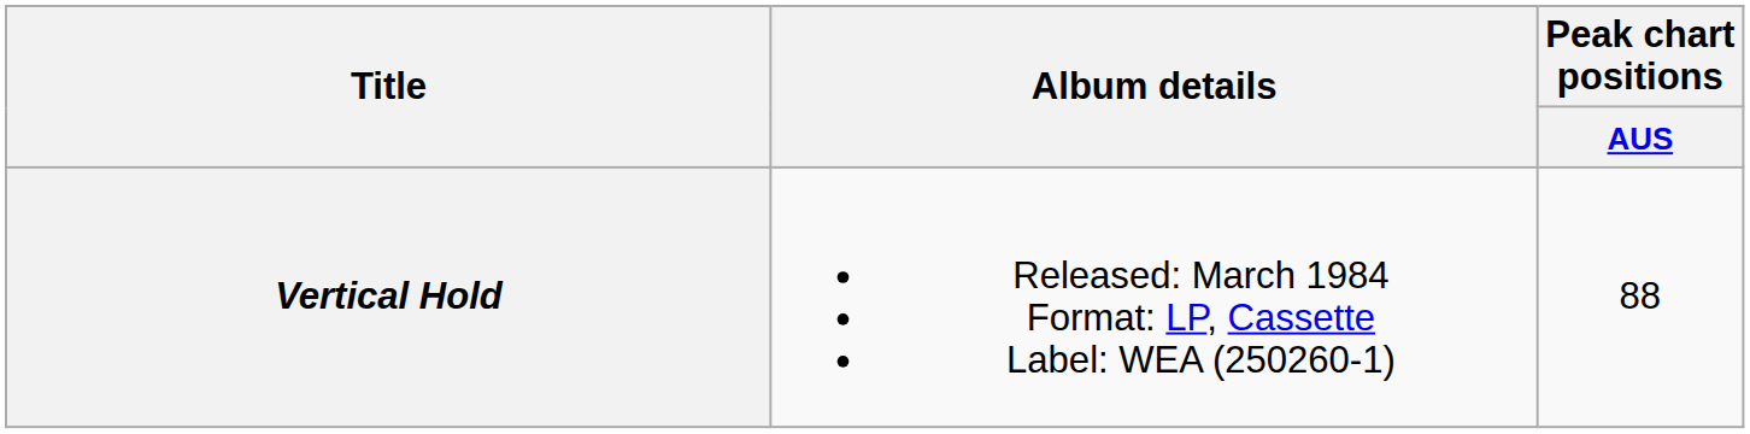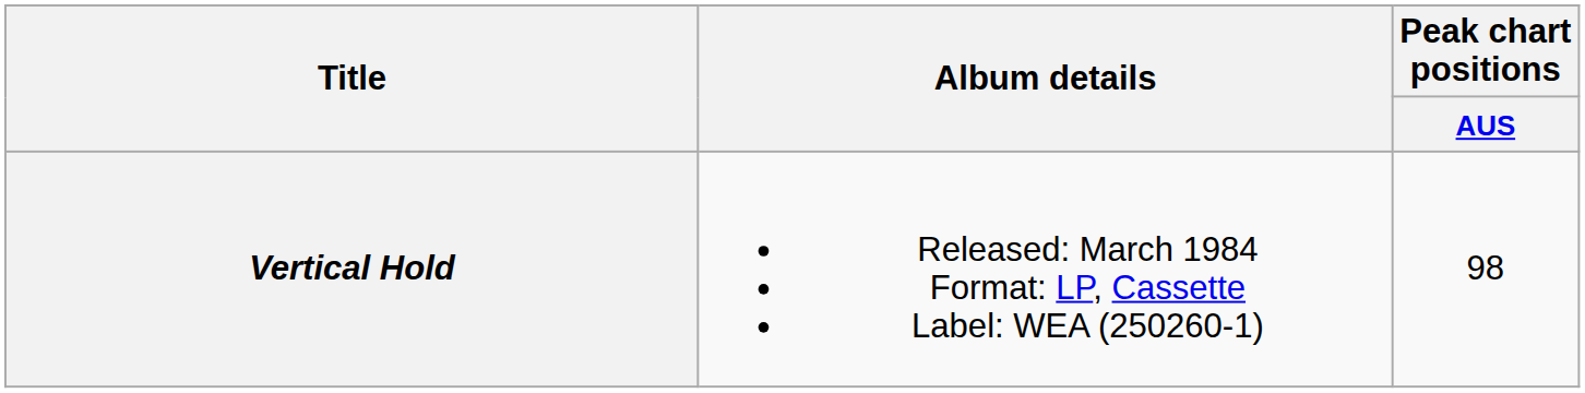 <table class="wikitable plainrowheaders" style="text-align:center;" border="1">
 <tr>
 <th scope="col" rowspan="2" style="width:20em;">Title</th>
 <th scope="col" rowspan="2" style="width:20em;">Album details</th>
 <th scope="col" colspan="1">Peak chart<br>positions</th>
 </tr>
 <tr>
 <th scope="col" style="text-align:center;"><small><a href='#'>AUS</a></small><br></th>
 </tr>
 <tr>
 <th scope="row"><em>Vertical Hold</em></th>
 <td><br><ul><li>Released: March 1984</li><li>Format: <a href='#'>LP</a>, <a href='#'>Cassette</a></li><li>Label: WEA (250260-1)</li></ul></td>
-<td>88</td>
+<td>98</td>
 </tr>
 </table>
